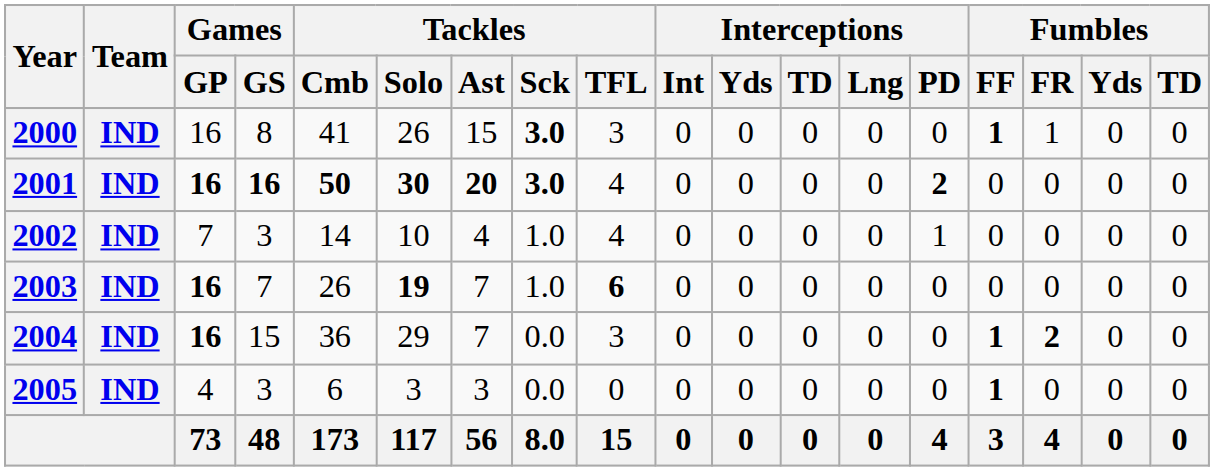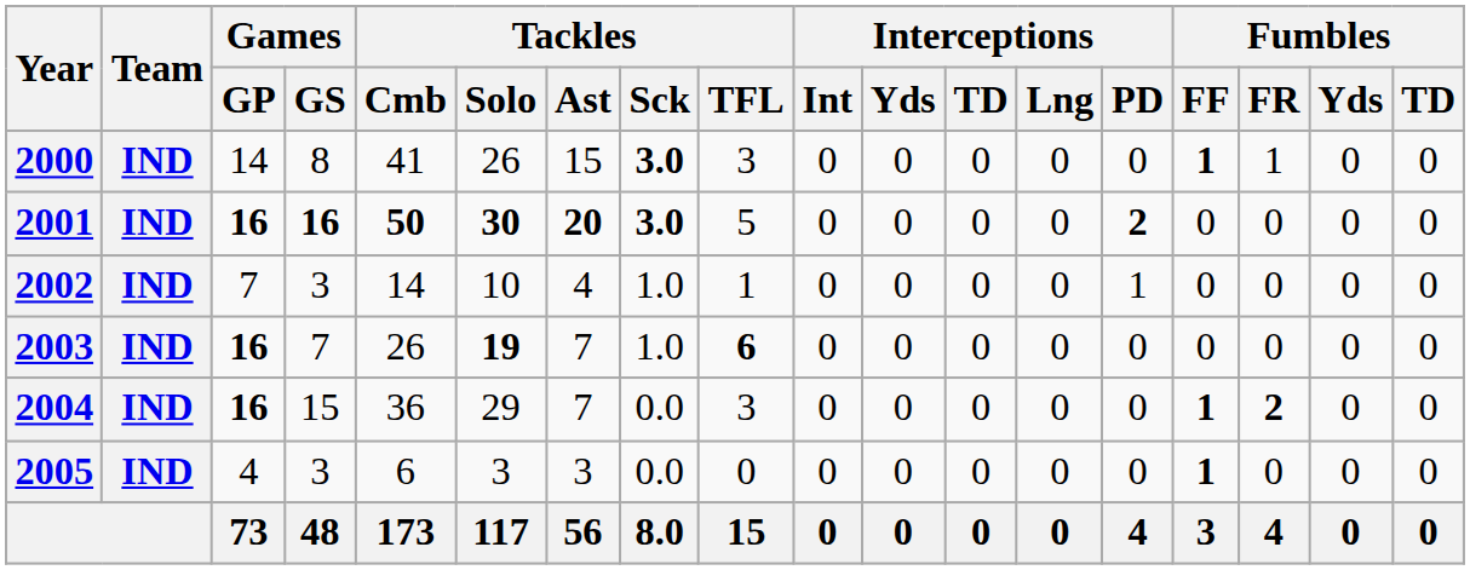 <table class="wikitable" style="text-align:center">
 <tr>
 <th rowspan="2">Year</th>
 <th rowspan="2">Team</th>
 <th colspan="2">Games</th>
 <th colspan="5">Tackles</th>
 <th colspan="5">Interceptions</th>
 <th colspan="4">Fumbles</th>
 </tr>
 <tr>
 <th>GP</th>
 <th>GS</th>
 <th>Cmb</th>
 <th>Solo</th>
 <th>Ast</th>
 <th>Sck</th>
 <th>TFL</th>
 <th>Int</th>
 <th>Yds</th>
 <th>TD</th>
 <th>Lng</th>
 <th>PD</th>
 <th>FF</th>
 <th>FR</th>
 <th>Yds</th>
 <th>TD</th>
 </tr>
 <tr>
 <th><a href='#'>2000</a></th>
 <th><a href='#'>IND</a></th>
-<td>16</td>
+<td>14</td>
 <td>8</td>
 <td>41</td>
 <td>26</td>
 <td>15</td>
 <td><strong>3.0</strong></td>
 <td>3</td>
 <td>0</td>
 <td>0</td>
 <td>0</td>
 <td>0</td>
 <td>0</td>
 <td><strong>1</strong></td>
 <td>1</td>
 <td>0</td>
 <td>0</td>
 </tr>
 <tr>
 <th><a href='#'>2001</a></th>
 <th><a href='#'>IND</a></th>
 <td><strong>16</strong></td>
 <td><strong>16</strong></td>
 <td><strong>50</strong></td>
 <td><strong>30</strong></td>
 <td><strong>20</strong></td>
 <td><strong>3.0</strong></td>
-<td>4</td>
+<td>5</td>
 <td>0</td>
 <td>0</td>
 <td>0</td>
 <td>0</td>
 <td><strong>2</strong></td>
 <td>0</td>
 <td>0</td>
 <td>0</td>
 <td>0</td>
 </tr>
 <tr>
 <th><a href='#'>2002</a></th>
 <th><a href='#'>IND</a></th>
 <td>7</td>
 <td>3</td>
 <td>14</td>
 <td>10</td>
 <td>4</td>
 <td>1.0</td>
-<td>4</td>
+<td>1</td>
 <td>0</td>
 <td>0</td>
 <td>0</td>
 <td>0</td>
 <td>1</td>
 <td>0</td>
 <td>0</td>
 <td>0</td>
 <td>0</td>
 </tr>
 <tr>
 <th><a href='#'>2003</a></th>
 <th><a href='#'>IND</a></th>
 <td><strong>16</strong></td>
 <td>7</td>
 <td>26</td>
 <td><strong>19</strong></td>
 <td>7</td>
 <td>1.0</td>
 <td><strong>6</strong></td>
 <td>0</td>
 <td>0</td>
 <td>0</td>
 <td>0</td>
 <td>0</td>
 <td>0</td>
 <td>0</td>
 <td>0</td>
 <td>0</td>
 </tr>
 <tr>
 <th><a href='#'>2004</a></th>
 <th><a href='#'>IND</a></th>
 <td><strong>16</strong></td>
 <td>15</td>
 <td>36</td>
 <td>29</td>
 <td>7</td>
 <td>0.0</td>
 <td>3</td>
 <td>0</td>
 <td>0</td>
 <td>0</td>
 <td>0</td>
 <td>0</td>
 <td><strong>1</strong></td>
 <td><strong>2</strong></td>
 <td>0</td>
 <td>0</td>
 </tr>
 <tr>
 <th><a href='#'>2005</a></th>
 <th><a href='#'>IND</a></th>
 <td>4</td>
 <td>3</td>
 <td>6</td>
 <td>3</td>
 <td>3</td>
 <td>0.0</td>
 <td>0</td>
 <td>0</td>
 <td>0</td>
 <td>0</td>
 <td>0</td>
 <td>0</td>
 <td><strong>1</strong></td>
 <td>0</td>
 <td>0</td>
 <td>0</td>
 </tr>
 <tr>
 <th colspan="2"></th>
 <th>73</th>
 <th>48</th>
 <th>173</th>
 <th>117</th>
 <th>56</th>
 <th>8.0</th>
 <th>15</th>
 <th>0</th>
 <th>0</th>
 <th>0</th>
 <th>0</th>
 <th>4</th>
 <th>3</th>
 <th>4</th>
 <th>0</th>
 <th>0</th>
 </tr>
 </table>
